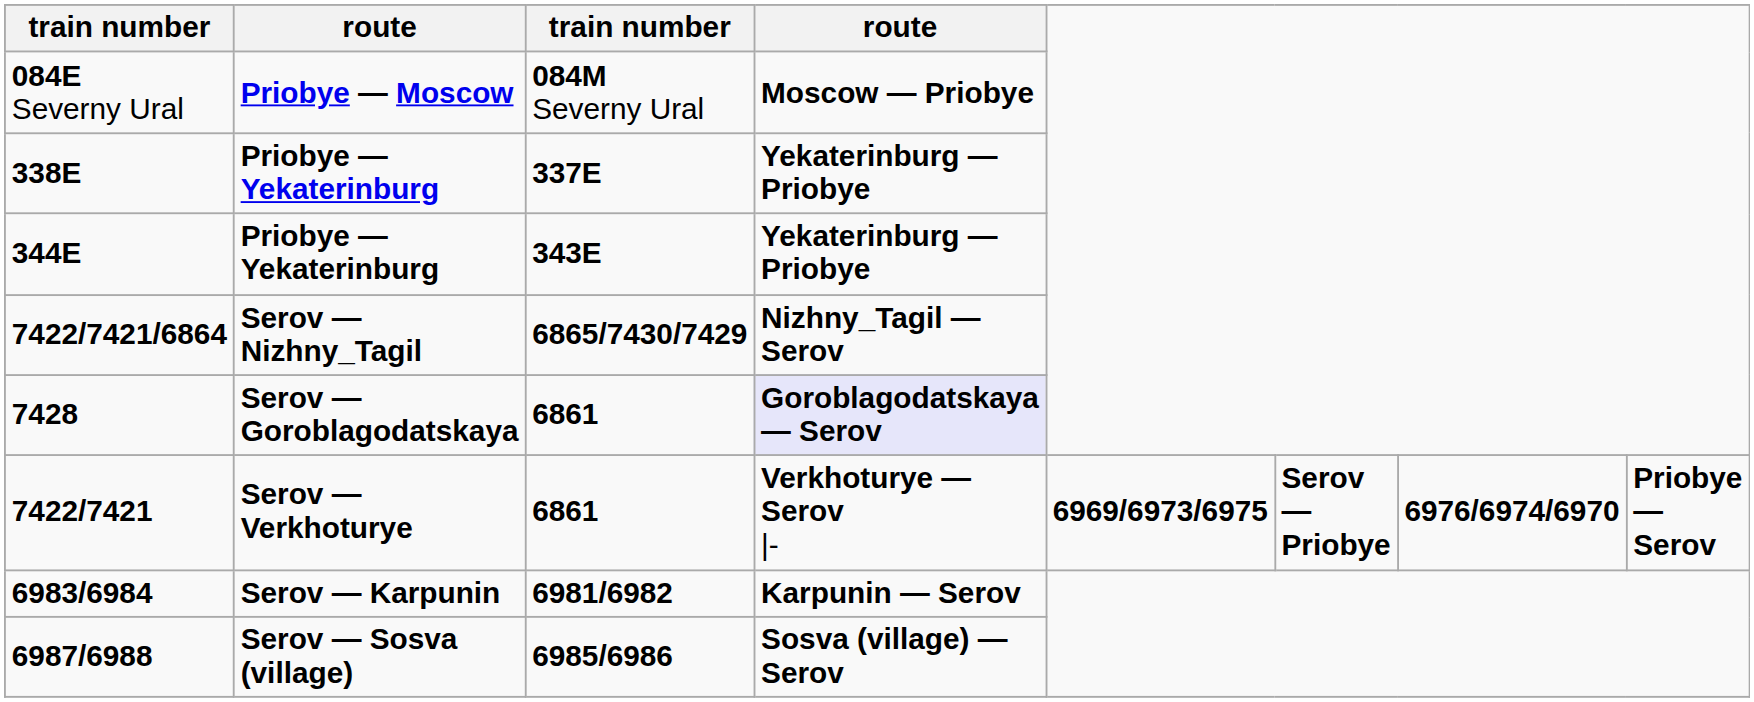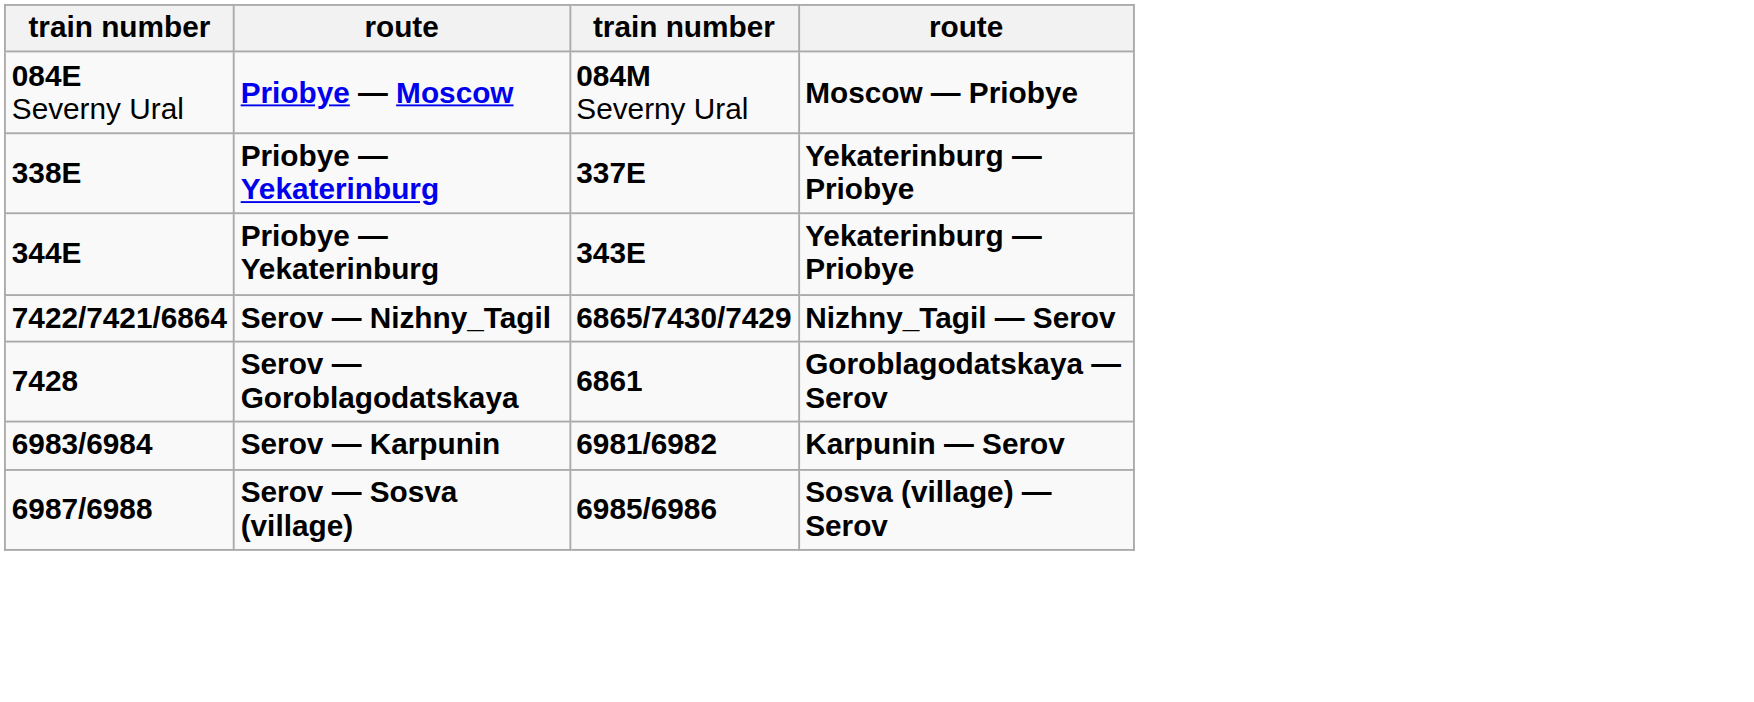 <table class="wikitable collapsible collapsed" font-size: 95%;>
 <tr>
 <th>train number</th>
 <th>route</th>
 <th>train number</th>
 <th>route</th>
 </tr>
 <tr>
 <td><strong>084E</strong> <br>Severny Ural</td>
 <td><strong><a href='#'>Priobye</a> — <a href='#'>Moscow</a></strong></td>
 <td><strong>084M</strong><br>Severny Ural</td>
 <td><strong>Moscow — Priobye</strong></td>
 </tr>
 <tr>
 <td><strong>338E</strong></td>
 <td><strong>Priobye — <a href='#'>Yekaterinburg</a></strong></td>
 <td><strong>337E</strong></td>
 <td><strong>Yekaterinburg — Priobye</strong></td>
 </tr>
 <tr>
 <td><strong>344E</strong></td>
 <td><strong>Priobye — Yekaterinburg</strong></td>
 <td><strong>343E</strong></td>
 <td><strong>Yekaterinburg — Priobye</strong></td>
 </tr>
 <tr>
 <td><strong>7422/7421/6864</strong></td>
 <td><strong>Serov — Nizhny_Tagil</strong></td>
 <td><strong>6865/7430/7429</strong></td>
 <td><strong>Nizhny_Tagil — Serov</strong></td>
 </tr>
 <tr>
 <td><strong>7428</strong></td>
 <td><strong>Serov — Goroblagodatskaya</strong></td>
 <td><strong>6861</strong></td>
-<td style="background: lavender;"><strong>Goroblagodatskaya — Serov</strong></td>
-</tr>
-<tr>
-<td><strong>7422/7421</strong></td>
-<td><strong>Serov — Verkhoturye</strong></td>
-<td><strong>6861</strong></td>
-<td><strong>Verkhoturye — Serov</strong><br>|-</td>
-<td><strong>6969/6973/6975</strong></td>
-<td><strong>Serov — Priobye</strong></td>
-<td><strong>6976/6974/6970</strong></td>
-<td><strong>Priobye — Serov</strong></td>
+<td><strong>Goroblagodatskaya — Serov</strong></td>
 </tr>
 <tr>
 <td><strong>6983/6984</strong></td>
 <td><strong>Serov — Karpunin</strong></td>
 <td><strong>6981/6982</strong></td>
 <td><strong>Karpunin — Serov</strong></td>
 </tr>
 <tr>
 <td><strong>6987/6988</strong></td>
 <td><strong>Serov — Sosva (village)</strong></td>
 <td><strong>6985/6986</strong></td>
 <td><strong>Sosva (village) — Serov</strong></td>
 </tr>
 </table>
